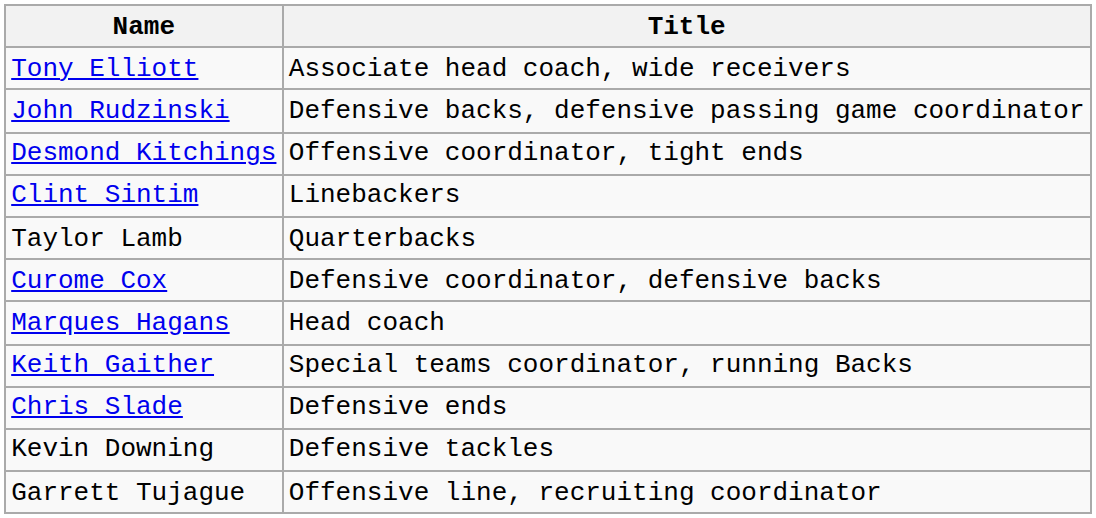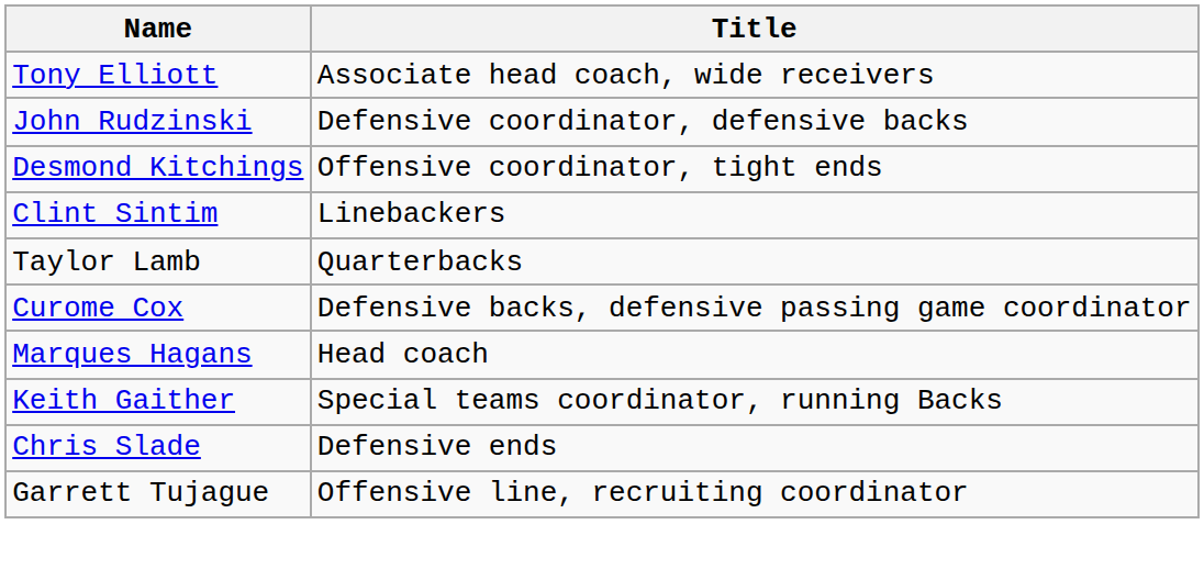 <table class="wikitable" border="1">
 <tr>
 <th>Name</th>
 <th>Title</th>
 </tr>
 <tr>
 <td><a href='#'>Tony Elliott</a></td>
 <td>Associate head coach, wide receivers</td>
 </tr>
 <tr>
 <td><a href='#'>John Rudzinski</a></td>
-<td>Defensive backs, defensive passing game coordinator</td>
+<td>Defensive coordinator, defensive backs</td>
 </tr>
 <tr>
 <td><a href='#'>Desmond Kitchings</a></td>
 <td>Offensive coordinator, tight ends</td>
 </tr>
 <tr>
 <td><a href='#'>Clint Sintim</a></td>
 <td>Linebackers</td>
 </tr>
 <tr>
 <td>Taylor Lamb</td>
 <td>Quarterbacks</td>
 </tr>
 <tr>
 <td><a href='#'>Curome Cox</a></td>
-<td>Defensive coordinator, defensive backs</td>
+<td>Defensive backs, defensive passing game coordinator</td>
 </tr>
 <tr>
 <td><a href='#'>Marques Hagans</a></td>
 <td>Head coach</td>
 </tr>
 <tr>
 <td><a href='#'>Keith Gaither</a></td>
 <td>Special teams coordinator, running Backs</td>
 </tr>
 <tr>
 <td><a href='#'>Chris Slade</a></td>
 <td>Defensive ends</td>
 </tr>
 <tr>
-<td>Kevin Downing</td>
-<td>Defensive tackles</td>
-</tr>
-<tr>
 <td>Garrett Tujague</td>
 <td>Offensive line, recruiting coordinator</td>
 </tr>
 </table>
